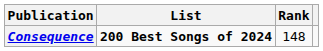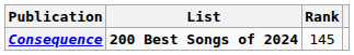 <table class="wikitable sortable plainrowheaders">
 <tr>
 <th scope="col">Publication</th>
 <th scope="col">List</th>
 <th scope="col">Rank</th>
 <th scope="col"></th>
 </tr>
 <tr>
 <th scope="row"><em><a href='#'>Consequence</a></em></th>
 <td><strong>200 Best Songs of 2024</strong></td>
-<td style="text-align: center;">148</td>
+<td style="text-align: center;">145</td>
 <td style="text-align: center;"></td>
 </tr>
 </table>
